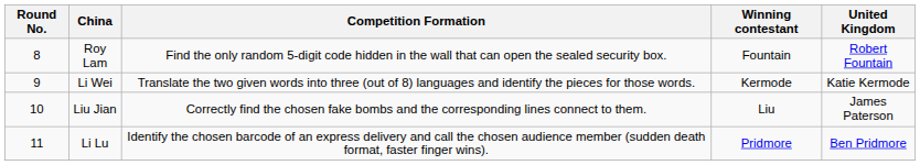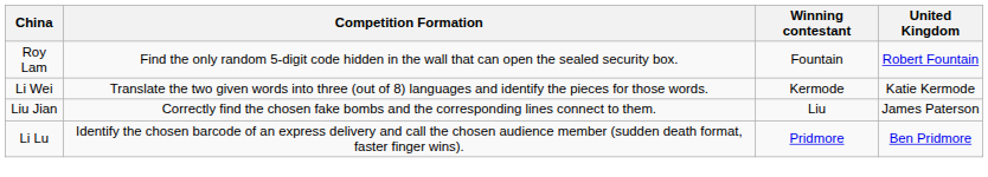 <table class="wikitable" style="width:92%; text-align:center">
 <tr>
-<th>Round No.</th>
 <th>China</th>
 <th>Competition Formation</th>
 <th>Winning contestant</th>
 <th>United Kingdom</th>
 </tr>
 <tr>
-<td>8</td>
 <td>Roy Lam</td>
 <td>Find the only random 5-digit code hidden in the wall that can open the sealed security box.</td>
 <td>Fountain</td>
 <td><a href='#'>Robert Fountain</a></td>
 </tr>
 <tr>
-<td>9</td>
 <td>Li Wei</td>
 <td>Translate the two given words into three (out of 8) languages and identify the pieces for those words.</td>
 <td>Kermode</td>
 <td>Katie Kermode</td>
 </tr>
 <tr>
-<td>10</td>
 <td>Liu Jian</td>
 <td>Correctly find the chosen fake bombs and the corresponding lines connect to them.</td>
 <td>Liu</td>
 <td>James Paterson</td>
 </tr>
 <tr>
-<td>11</td>
 <td>Li Lu</td>
 <td>Identify the chosen barcode of an express delivery and call the chosen audience member (sudden death format, faster finger wins).</td>
 <td><a href='#'>Pridmore</a></td>
 <td><a href='#'>Ben Pridmore</a></td>
 </tr>
 </table>
